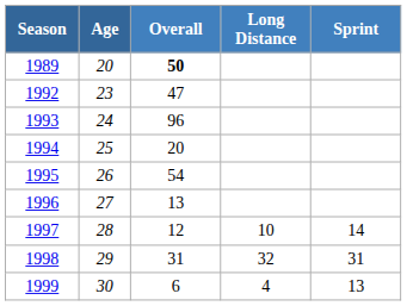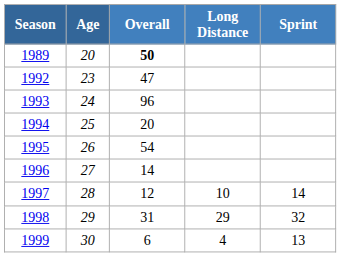 <table class="wikitable" style="font-size:95%; text-align:center; border:grey solid 1px; border-collapse:collapse; background:#ffffff;">
 <tr>
 <th style="background-color:#369; color:white; width:60px;" rowspan="2"> Season </th>
 <th style="background-color:#369; color:white; width:40px;" rowspan="2"> Age </th>
 </tr>
 <tr>
 <th style="background-color:#4180be; color:white; width:75px;">Overall</th>
 <th style="background-color:#4180be; color:white; width:75px;">Long Distance</th>
 <th style="background-color:#4180be; color:white; width:75px;">Sprint</th>
 </tr>
 <tr>
 <td><a href='#'>1989</a></td>
 <td><em>20</em></td>
 <td><strong>50</strong></td>
 <td></td>
 <td></td>
 </tr>
 <tr>
 <td><a href='#'>1992</a></td>
 <td><em>23</em></td>
 <td>47</td>
 <td></td>
 <td></td>
 </tr>
 <tr>
 <td><a href='#'>1993</a></td>
 <td><em>24</em></td>
 <td>96</td>
 <td></td>
 <td></td>
 </tr>
 <tr>
 <td><a href='#'>1994</a></td>
 <td><em>25</em></td>
 <td>20</td>
 <td></td>
 <td></td>
 </tr>
 <tr>
 <td><a href='#'>1995</a></td>
 <td><em>26</em></td>
 <td>54</td>
 <td></td>
 <td></td>
 </tr>
 <tr>
 <td><a href='#'>1996</a></td>
 <td><em>27</em></td>
-<td>13</td>
+<td>14</td>
 <td></td>
 <td></td>
 </tr>
 <tr>
 <td><a href='#'>1997</a></td>
 <td><em>28</em></td>
 <td>12</td>
 <td>10</td>
 <td>14</td>
 </tr>
 <tr>
 <td><a href='#'>1998</a></td>
 <td><em>29</em></td>
 <td>31</td>
+<td>29</td>
 <td>32</td>
-<td>31</td>
 </tr>
 <tr>
 <td><a href='#'>1999</a></td>
 <td><em>30</em></td>
 <td>6</td>
 <td>4</td>
 <td>13</td>
 </tr>
 </table>
